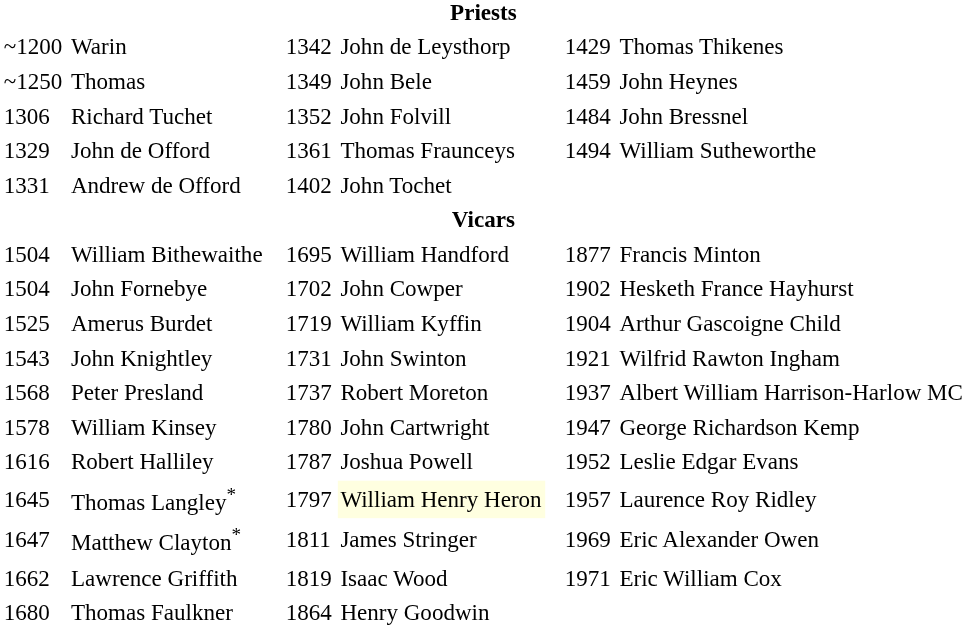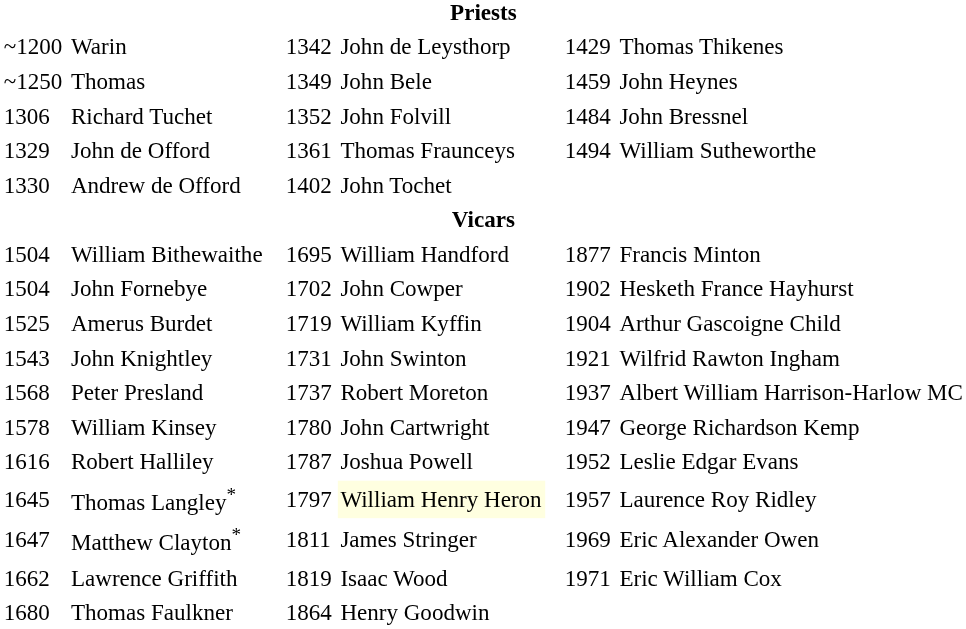 <table cellpadding="2">
 <tr>
 <th colspan="8" align="center"><strong>Priests</strong></th>
 </tr>
 <tr>
 <td>~1200</td>
 <td>Warin</td>
 <td> </td>
 <td>1342</td>
 <td>John de Leysthorp</td>
 <td> </td>
 <td>1429</td>
 <td>Thomas Thikenes</td>
 </tr>
 <tr>
 <td>~1250</td>
 <td>Thomas</td>
 <td> </td>
 <td>1349</td>
 <td>John Bele</td>
 <td> </td>
 <td>1459</td>
 <td>John Heynes</td>
 </tr>
 <tr>
 <td>1306</td>
 <td>Richard Tuchet</td>
 <td> </td>
 <td>1352</td>
 <td>John Folvill</td>
 <td> </td>
 <td>1484</td>
 <td>John Bressnel</td>
 </tr>
 <tr>
 <td>1329</td>
 <td>John de Offord</td>
 <td> </td>
 <td>1361</td>
 <td>Thomas Fraunceys</td>
 <td> </td>
 <td>1494</td>
 <td>William Sutheworthe</td>
 </tr>
 <tr>
-<td>1331</td>
+<td>1330</td>
 <td>Andrew de Offord</td>
 <td> </td>
 <td>1402</td>
 <td>John Tochet</td>
 </tr>
 <tr>
 <th colspan="8" align="center"><strong>Vicars</strong></th>
 </tr>
 <tr>
 <td>1504</td>
 <td>William Bithewaithe</td>
 <td> </td>
 <td>1695</td>
 <td>William Handford</td>
 <td> </td>
 <td>1877</td>
 <td>Francis Minton</td>
 </tr>
 <tr>
 <td>1504</td>
 <td>John Fornebye</td>
 <td> </td>
 <td>1702</td>
 <td>John Cowper</td>
 <td> </td>
 <td>1902</td>
 <td>Hesketh France Hayhurst</td>
 </tr>
 <tr>
 <td>1525</td>
 <td>Amerus Burdet</td>
 <td> </td>
 <td>1719</td>
 <td>William Kyffin</td>
 <td> </td>
 <td>1904</td>
 <td>Arthur Gascoigne Child</td>
 </tr>
 <tr>
 <td>1543</td>
 <td>John Knightley</td>
 <td> </td>
 <td>1731</td>
 <td>John Swinton</td>
 <td> </td>
 <td>1921</td>
 <td>Wilfrid Rawton Ingham</td>
 </tr>
 <tr>
 <td>1568</td>
 <td>Peter Presland</td>
 <td> </td>
 <td>1737</td>
 <td>Robert Moreton</td>
 <td> </td>
 <td>1937</td>
 <td>Albert William Harrison-Harlow MC</td>
 </tr>
 <tr>
 <td>1578</td>
 <td>William Kinsey</td>
 <td> </td>
 <td>1780</td>
 <td>John Cartwright</td>
 <td> </td>
 <td>1947</td>
 <td>George Richardson Kemp</td>
 </tr>
 <tr>
 <td>1616</td>
 <td>Robert Halliley</td>
 <td> </td>
 <td>1787</td>
 <td>Joshua Powell</td>
 <td> </td>
 <td>1952</td>
 <td>Leslie Edgar Evans</td>
 </tr>
 <tr>
 <td>1645</td>
 <td>Thomas Langley<sup>*</sup></td>
 <td> </td>
 <td>1797</td>
 <td style="background: lightyellow;">William Henry Heron</td>
 <td> </td>
 <td>1957</td>
 <td>Laurence Roy Ridley</td>
 </tr>
 <tr>
 <td>1647</td>
 <td>Matthew Clayton<sup>*</sup></td>
 <td> </td>
 <td>1811</td>
 <td>James Stringer</td>
 <td> </td>
 <td>1969</td>
 <td>Eric Alexander Owen</td>
 </tr>
 <tr>
 <td>1662</td>
 <td>Lawrence Griffith</td>
 <td> </td>
 <td>1819</td>
 <td>Isaac Wood</td>
 <td> </td>
 <td>1971</td>
 <td>Eric William Cox</td>
 </tr>
 <tr>
 <td>1680</td>
 <td>Thomas Faulkner</td>
 <td> </td>
 <td>1864</td>
 <td>Henry Goodwin</td>
 <td> </td>
 </tr>
 <tr>
 </tr>
 </table>
